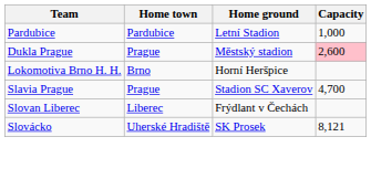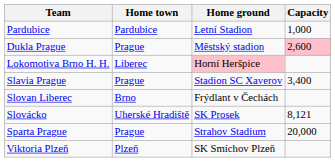 <table class="wikitable sortable">
 <tr>
 <th>Team</th>
 <th>Home town</th>
 <th>Home ground</th>
 <th>Capacity</th>
 </tr>
 <tr>
 <td><a href='#'>Pardubice</a></td>
 <td><a href='#'>Pardubice</a></td>
 <td><a href='#'>Letní Stadion</a></td>
 <td>1,000</td>
 </tr>
 <tr>
 <td><a href='#'>Dukla Prague</a></td>
 <td><a href='#'>Prague</a></td>
 <td><a href='#'>Městský stadion</a></td>
 <td style="background: pink;">2,600</td>
 </tr>
 <tr>
 <td><a href='#'>Lokomotiva Brno H. H.</a></td>
-<td><a href='#'>Brno</a></td>
-<td>Horní Heršpice</td>
+<td><a href='#'>Liberec</a></td>
+<td style="background: pink;">Horní Heršpice</td>
 <td></td>
 </tr>
 <tr>
 <td><a href='#'>Slavia Prague</a></td>
 <td><a href='#'>Prague</a></td>
 <td><a href='#'>Stadion SC Xaverov</a></td>
-<td>4,700</td>
+<td>3,400</td>
 </tr>
 <tr>
 <td><a href='#'>Slovan Liberec</a></td>
-<td><a href='#'>Liberec</a></td>
+<td><a href='#'>Brno</a></td>
 <td>Frýdlant v Čechách</td>
 <td></td>
 </tr>
 <tr>
 <td><a href='#'>Slovácko</a></td>
 <td><a href='#'>Uherské Hradiště</a></td>
 <td><a href='#'>SK Prosek</a></td>
 <td>8,121</td>
 </tr>
+<tr>
+<td><a href='#'>Sparta Prague</a></td>
+<td><a href='#'>Prague</a></td>
+<td><a href='#'>Strahov Stadium</a></td>
+<td>20,000</td>
+</tr>
+<tr>
+<td><a href='#'>Viktoria Plzeň</a></td>
+<td><a href='#'>Plzeň</a></td>
+<td>SK Smíchov Plzeň</td>
+<td></td>
+</tr>
 </table>
